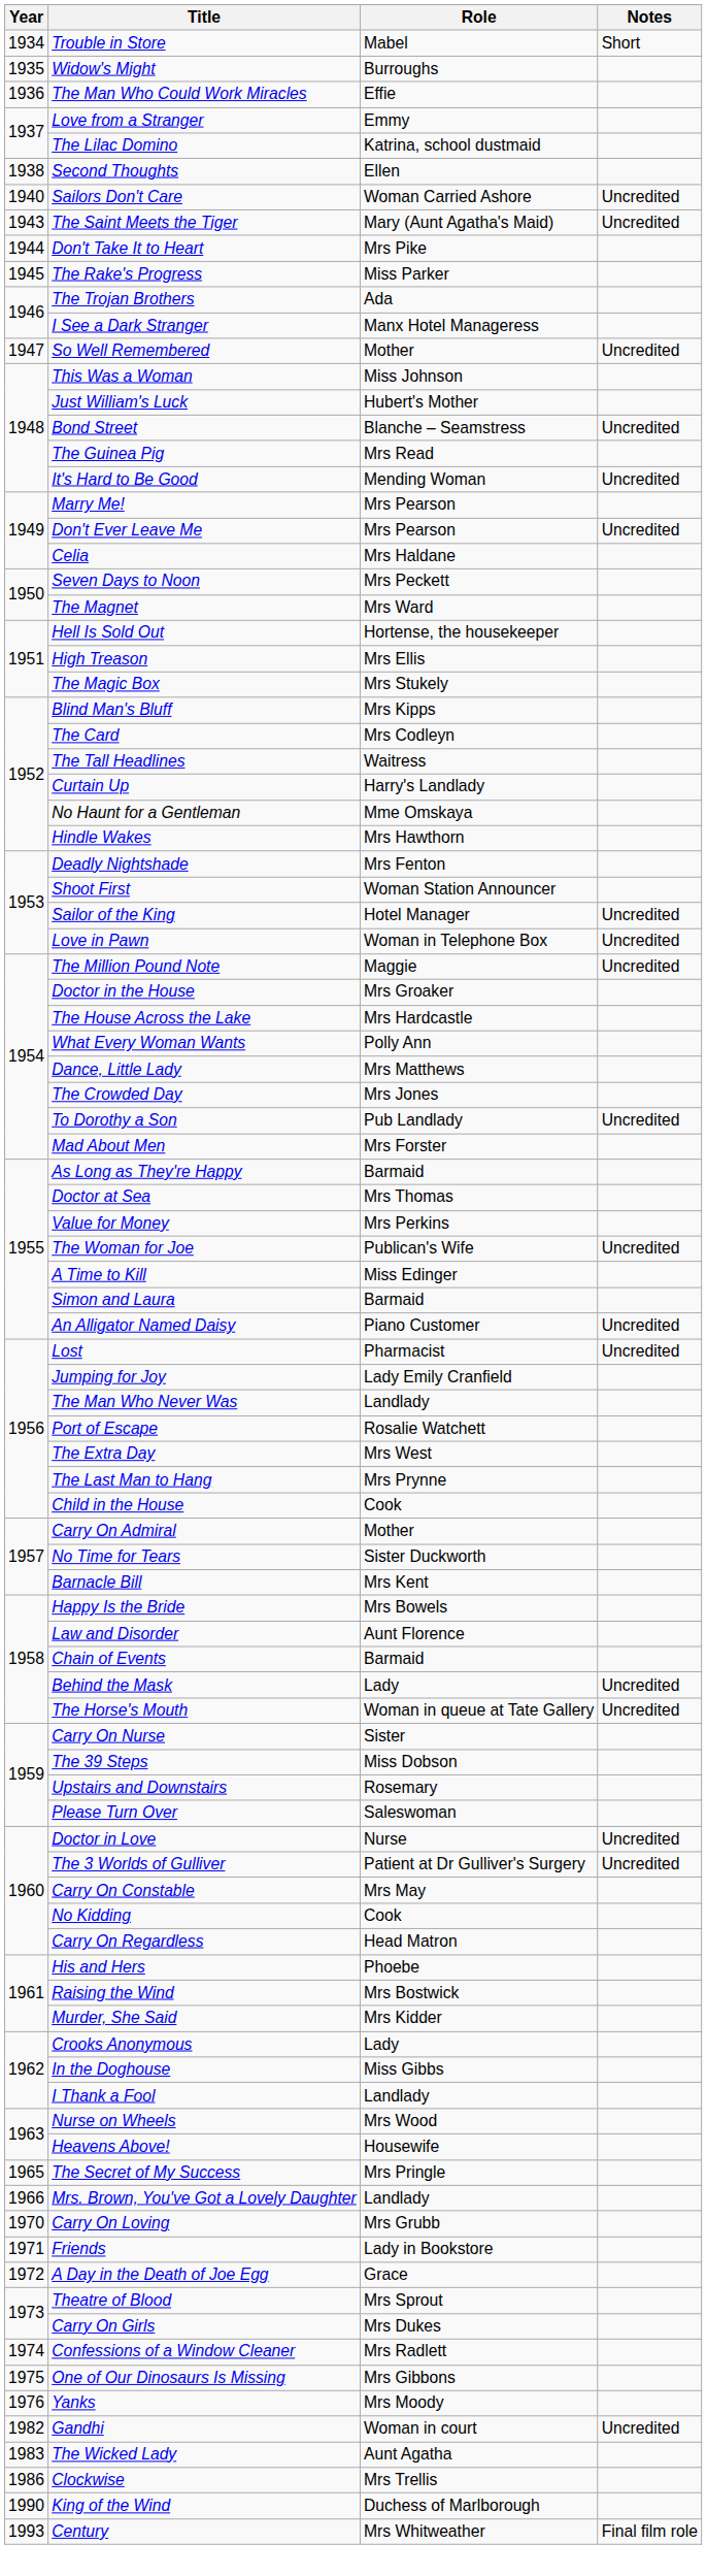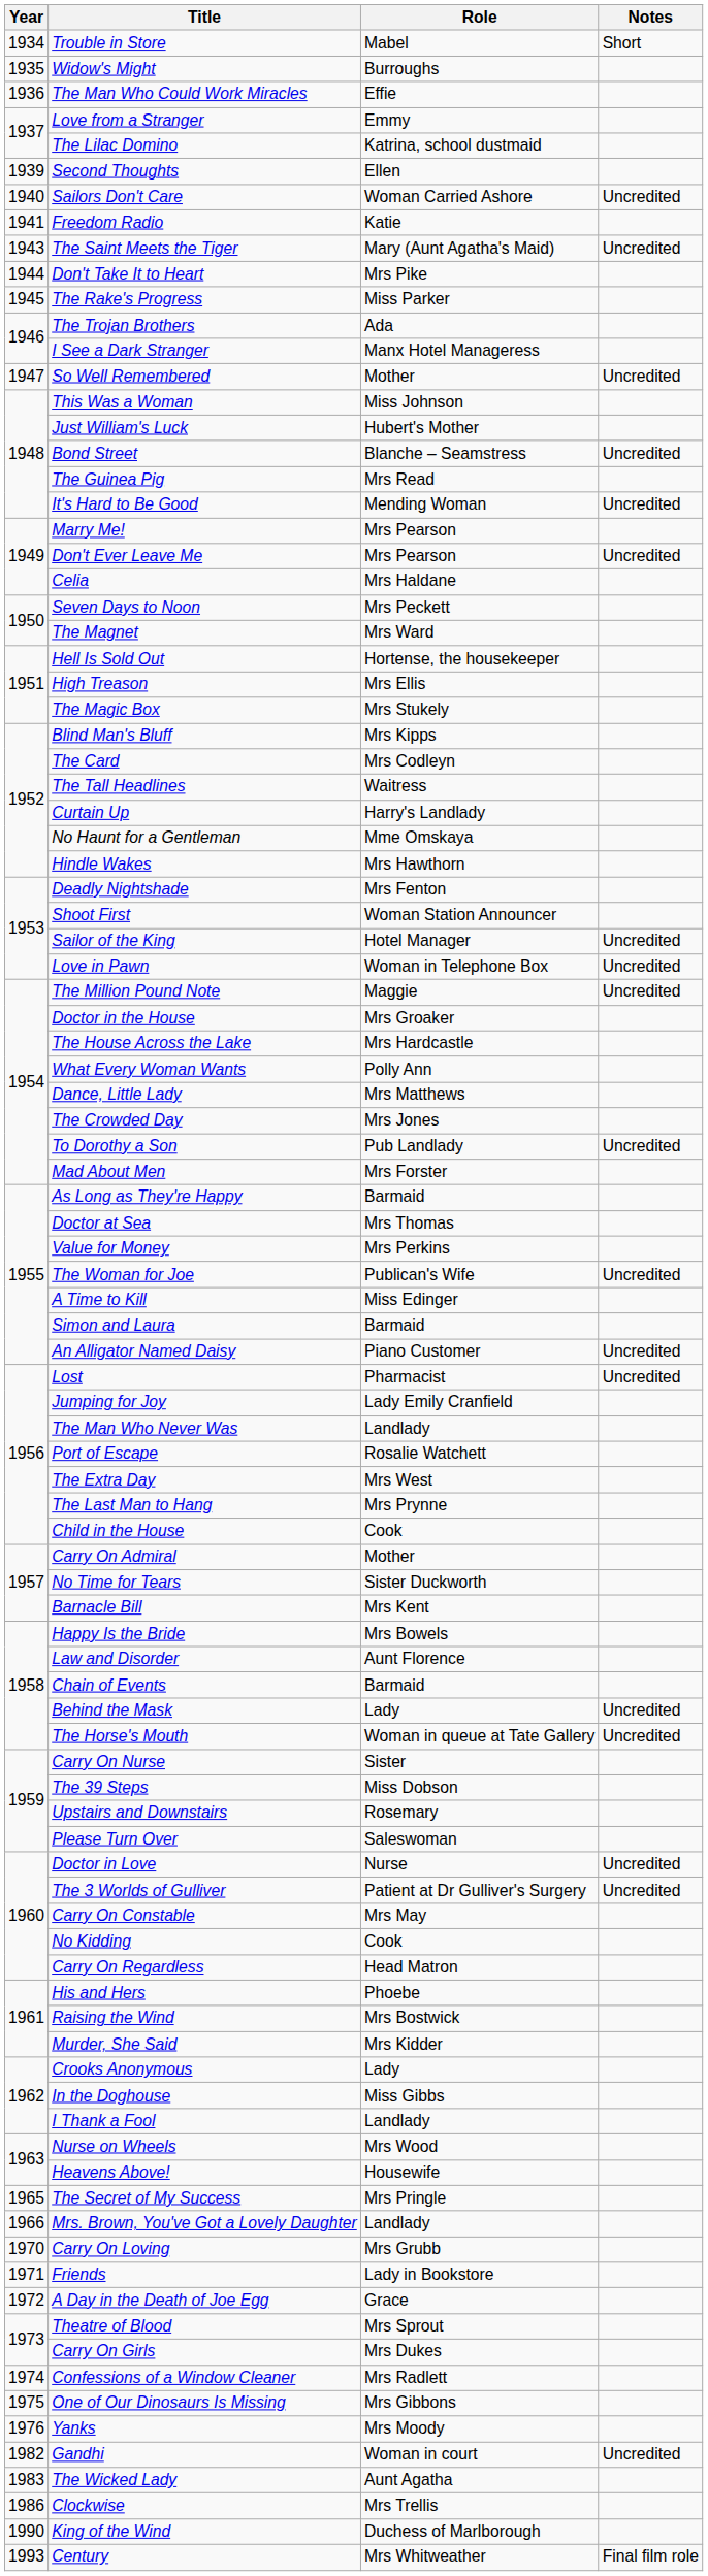 <table class="wikitable sortable">
 <tr>
 <th>Year</th>
 <th>Title</th>
 <th>Role</th>
 <th>Notes</th>
 </tr>
 <tr>
 <td>1934</td>
 <td><em><a href='#'>Trouble in Store</a></em></td>
 <td>Mabel</td>
 <td>Short</td>
 </tr>
 <tr>
 <td>1935</td>
 <td><em><a href='#'>Widow's Might</a></em></td>
 <td>Burroughs</td>
 <td></td>
 </tr>
 <tr>
 <td>1936</td>
 <td><em><a href='#'>The Man Who Could Work Miracles</a></em></td>
 <td>Effie</td>
 <td></td>
 </tr>
 <tr>
 <td rowspan=2>1937</td>
 <td><em><a href='#'>Love from a Stranger</a></em></td>
 <td>Emmy</td>
 <td></td>
 </tr>
 <tr>
 <td><em><a href='#'>The Lilac Domino</a></em></td>
 <td>Katrina, school dustmaid</td>
 <td></td>
 </tr>
 <tr>
-<td>1938</td>
+<td>1939</td>
 <td><em><a href='#'>Second Thoughts</a></em></td>
 <td>Ellen</td>
 <td></td>
 </tr>
 <tr>
 <td>1940</td>
 <td><em><a href='#'>Sailors Don't Care</a></em></td>
 <td>Woman Carried Ashore</td>
 <td>Uncredited</td>
+</tr>
+<tr>
+<td>1941</td>
+<td><em><a href='#'>Freedom Radio</a></em></td>
+<td>Katie</td>
+<td></td>
 </tr>
 <tr>
 <td>1943</td>
 <td><em><a href='#'>The Saint Meets the Tiger</a></em></td>
 <td>Mary (Aunt Agatha's Maid)</td>
 <td>Uncredited</td>
 </tr>
 <tr>
 <td>1944</td>
 <td><em><a href='#'>Don't Take It to Heart</a></em></td>
 <td>Mrs Pike</td>
 <td></td>
 </tr>
 <tr>
 <td>1945</td>
 <td><em><a href='#'>The Rake's Progress</a></em></td>
 <td>Miss Parker</td>
 <td></td>
 </tr>
 <tr>
 <td rowspan=2>1946</td>
 <td><em><a href='#'>The Trojan Brothers</a></em></td>
 <td>Ada</td>
 <td></td>
 </tr>
 <tr>
 <td><em><a href='#'>I See a Dark Stranger</a></em></td>
 <td>Manx Hotel Manageress</td>
 <td></td>
 </tr>
 <tr>
 <td>1947</td>
 <td><em><a href='#'>So Well Remembered</a></em></td>
 <td>Mother</td>
 <td>Uncredited</td>
 </tr>
 <tr>
 <td rowspan=5>1948</td>
 <td><em><a href='#'>This Was a Woman</a></em></td>
 <td>Miss Johnson</td>
 <td></td>
 </tr>
 <tr>
 <td><em><a href='#'>Just William's Luck</a></em></td>
 <td>Hubert's Mother</td>
 <td></td>
 </tr>
 <tr>
 <td><em><a href='#'>Bond Street</a></em></td>
 <td>Blanche – Seamstress</td>
 <td>Uncredited</td>
 </tr>
 <tr>
 <td><em><a href='#'>The Guinea Pig</a></em></td>
 <td>Mrs Read</td>
 <td></td>
 </tr>
 <tr>
 <td><em><a href='#'>It's Hard to Be Good</a></em></td>
 <td>Mending Woman</td>
 <td>Uncredited</td>
 </tr>
 <tr>
 <td rowspan=3>1949</td>
 <td><em><a href='#'>Marry Me!</a></em></td>
 <td>Mrs Pearson</td>
 <td></td>
 </tr>
 <tr>
 <td><em><a href='#'>Don't Ever Leave Me</a></em></td>
 <td>Mrs Pearson</td>
 <td>Uncredited</td>
 </tr>
 <tr>
 <td><em><a href='#'>Celia</a></em></td>
 <td>Mrs Haldane</td>
 <td></td>
 </tr>
 <tr>
 <td rowspan=2>1950</td>
 <td><em><a href='#'>Seven Days to Noon</a></em></td>
 <td>Mrs Peckett</td>
 <td></td>
 </tr>
 <tr>
 <td><em><a href='#'>The Magnet</a></em></td>
 <td>Mrs Ward</td>
 <td></td>
 </tr>
 <tr>
 <td rowspan=3>1951</td>
 <td><em><a href='#'>Hell Is Sold Out</a></em></td>
 <td>Hortense, the housekeeper</td>
 <td></td>
 </tr>
 <tr>
 <td><em><a href='#'>High Treason</a></em></td>
 <td>Mrs Ellis</td>
 <td></td>
 </tr>
 <tr>
 <td><em><a href='#'>The Magic Box</a></em></td>
 <td>Mrs Stukely</td>
 <td></td>
 </tr>
 <tr>
 <td rowspan=6>1952</td>
 <td><em><a href='#'>Blind Man's Bluff</a></em></td>
 <td>Mrs Kipps</td>
 <td></td>
 </tr>
 <tr>
 <td><em><a href='#'>The Card</a></em></td>
 <td>Mrs Codleyn</td>
 <td></td>
 </tr>
 <tr>
 <td><em><a href='#'>The Tall Headlines</a></em></td>
 <td>Waitress</td>
 <td></td>
 </tr>
 <tr>
 <td><em><a href='#'>Curtain Up</a></em></td>
 <td>Harry's Landlady</td>
 <td></td>
 </tr>
 <tr>
 <td><em>No Haunt for a Gentleman</em></td>
 <td>Mme Omskaya</td>
 <td></td>
 </tr>
 <tr>
 <td><em><a href='#'>Hindle Wakes</a></em></td>
 <td>Mrs Hawthorn</td>
 <td></td>
 </tr>
 <tr>
 <td rowspan=4>1953</td>
 <td><em><a href='#'>Deadly Nightshade</a></em></td>
 <td>Mrs Fenton</td>
 <td></td>
 </tr>
 <tr>
 <td><em><a href='#'>Shoot First</a></em></td>
 <td>Woman Station Announcer</td>
 <td></td>
 </tr>
 <tr>
 <td><em><a href='#'>Sailor of the King</a></em></td>
 <td>Hotel Manager</td>
 <td>Uncredited</td>
 </tr>
 <tr>
 <td><em><a href='#'>Love in Pawn</a></em></td>
 <td>Woman in Telephone Box</td>
 <td>Uncredited</td>
 </tr>
 <tr>
 <td rowspan=8>1954</td>
 <td><em><a href='#'>The Million Pound Note</a></em></td>
 <td>Maggie</td>
 <td>Uncredited</td>
 </tr>
 <tr>
 <td><em><a href='#'>Doctor in the House</a></em></td>
 <td>Mrs Groaker</td>
 <td></td>
 </tr>
 <tr>
 <td><em><a href='#'>The House Across the Lake</a></em></td>
 <td>Mrs Hardcastle</td>
 <td></td>
 </tr>
 <tr>
 <td><em><a href='#'>What Every Woman Wants</a></em></td>
 <td>Polly Ann</td>
 <td></td>
 </tr>
 <tr>
 <td><em><a href='#'>Dance, Little Lady</a></em></td>
 <td>Mrs Matthews</td>
 <td></td>
 </tr>
 <tr>
 <td><em><a href='#'>The Crowded Day</a></em></td>
 <td>Mrs Jones</td>
 <td></td>
 </tr>
 <tr>
 <td><em><a href='#'>To Dorothy a Son</a></em></td>
 <td>Pub Landlady</td>
 <td>Uncredited</td>
 </tr>
 <tr>
 <td><em><a href='#'>Mad About Men</a></em></td>
 <td>Mrs Forster</td>
 <td></td>
 </tr>
 <tr>
 <td rowspan=7>1955</td>
 <td><em><a href='#'>As Long as They're Happy</a></em></td>
 <td>Barmaid</td>
 <td></td>
 </tr>
 <tr>
 <td><em><a href='#'>Doctor at Sea</a></em></td>
 <td>Mrs Thomas</td>
 <td></td>
 </tr>
 <tr>
 <td><em><a href='#'>Value for Money</a></em></td>
 <td>Mrs Perkins</td>
 <td></td>
 </tr>
 <tr>
 <td><em><a href='#'>The Woman for Joe</a></em></td>
 <td>Publican's Wife</td>
 <td>Uncredited</td>
 </tr>
 <tr>
 <td><em><a href='#'>A Time to Kill</a></em></td>
 <td>Miss Edinger</td>
 <td></td>
 </tr>
 <tr>
 <td><em><a href='#'>Simon and Laura</a></em></td>
 <td>Barmaid</td>
 <td></td>
 </tr>
 <tr>
 <td><em><a href='#'>An Alligator Named Daisy</a></em></td>
 <td>Piano Customer</td>
 <td>Uncredited</td>
 </tr>
 <tr>
 <td rowspan=7>1956</td>
 <td><em><a href='#'>Lost</a></em></td>
 <td>Pharmacist</td>
 <td>Uncredited</td>
 </tr>
 <tr>
 <td><em><a href='#'>Jumping for Joy</a></em></td>
 <td>Lady Emily Cranfield</td>
 <td></td>
 </tr>
 <tr>
 <td><em><a href='#'>The Man Who Never Was</a></em></td>
 <td>Landlady</td>
 <td></td>
 </tr>
 <tr>
 <td><em><a href='#'>Port of Escape</a></em></td>
 <td>Rosalie Watchett</td>
 <td></td>
 </tr>
 <tr>
 <td><em><a href='#'>The Extra Day</a></em></td>
 <td>Mrs West</td>
 <td></td>
 </tr>
 <tr>
 <td><em><a href='#'>The Last Man to Hang</a></em></td>
 <td>Mrs Prynne</td>
 <td></td>
 </tr>
 <tr>
 <td><em><a href='#'>Child in the House</a></em></td>
 <td>Cook</td>
 <td></td>
 </tr>
 <tr>
 <td rowspan=3>1957</td>
 <td><em><a href='#'>Carry On Admiral</a></em></td>
 <td>Mother</td>
 <td></td>
 </tr>
 <tr>
 <td><em><a href='#'>No Time for Tears</a></em></td>
 <td>Sister Duckworth</td>
 <td></td>
 </tr>
 <tr>
 <td><em><a href='#'>Barnacle Bill</a></em></td>
 <td>Mrs Kent</td>
 <td></td>
 </tr>
 <tr>
 <td rowspan=5>1958</td>
 <td><em><a href='#'>Happy Is the Bride</a></em></td>
 <td>Mrs Bowels</td>
 <td></td>
 </tr>
 <tr>
 <td><em><a href='#'>Law and Disorder</a></em></td>
 <td>Aunt Florence</td>
 <td></td>
 </tr>
 <tr>
 <td><em><a href='#'>Chain of Events</a></em></td>
 <td>Barmaid</td>
 <td></td>
 </tr>
 <tr>
 <td><em><a href='#'>Behind the Mask</a></em></td>
 <td>Lady</td>
 <td>Uncredited</td>
 </tr>
 <tr>
 <td><em><a href='#'>The Horse's Mouth</a></em></td>
 <td>Woman in queue at Tate Gallery</td>
 <td>Uncredited</td>
 </tr>
 <tr>
 <td rowspan=4>1959</td>
 <td><em><a href='#'>Carry On Nurse</a></em></td>
 <td>Sister</td>
 <td></td>
 </tr>
 <tr>
 <td><em><a href='#'>The 39 Steps</a></em></td>
 <td>Miss Dobson</td>
 <td></td>
 </tr>
 <tr>
 <td><em><a href='#'>Upstairs and Downstairs</a></em></td>
 <td>Rosemary</td>
 <td></td>
 </tr>
 <tr>
 <td><em><a href='#'>Please Turn Over</a></em></td>
 <td>Saleswoman</td>
 <td></td>
 </tr>
 <tr>
 <td rowspan=5>1960</td>
 <td><em><a href='#'>Doctor in Love</a></em></td>
 <td>Nurse</td>
 <td>Uncredited</td>
 </tr>
 <tr>
 <td><em><a href='#'>The 3 Worlds of Gulliver</a></em></td>
 <td>Patient at Dr Gulliver's Surgery</td>
 <td>Uncredited</td>
 </tr>
 <tr>
 <td><em><a href='#'>Carry On Constable</a></em></td>
 <td>Mrs May</td>
 <td></td>
 </tr>
 <tr>
 <td><em><a href='#'>No Kidding</a></em></td>
 <td>Cook</td>
 <td></td>
 </tr>
 <tr>
 <td><em><a href='#'>Carry On Regardless</a></em></td>
 <td>Head Matron</td>
 <td></td>
 </tr>
 <tr>
 <td rowspan=3>1961</td>
 <td><em><a href='#'>His and Hers</a></em></td>
 <td>Phoebe</td>
 <td></td>
 </tr>
 <tr>
 <td><em><a href='#'>Raising the Wind</a></em></td>
 <td>Mrs Bostwick</td>
 <td></td>
 </tr>
 <tr>
 <td><em><a href='#'>Murder, She Said</a></em></td>
 <td>Mrs Kidder</td>
 <td></td>
 </tr>
 <tr>
 <td rowspan=3>1962</td>
 <td><em><a href='#'>Crooks Anonymous</a></em></td>
 <td>Lady</td>
 <td></td>
 </tr>
 <tr>
 <td><em><a href='#'>In the Doghouse</a></em></td>
 <td>Miss Gibbs</td>
 <td></td>
 </tr>
 <tr>
 <td><em><a href='#'>I Thank a Fool</a></em></td>
 <td>Landlady</td>
 <td></td>
 </tr>
 <tr>
 <td rowspan=2>1963</td>
 <td><em><a href='#'>Nurse on Wheels</a></em></td>
 <td>Mrs Wood</td>
 <td></td>
 </tr>
 <tr>
 <td><em><a href='#'>Heavens Above!</a></em></td>
 <td>Housewife</td>
 <td></td>
 </tr>
 <tr>
 <td>1965</td>
 <td><em><a href='#'>The Secret of My Success</a></em></td>
 <td>Mrs Pringle</td>
 <td></td>
 </tr>
 <tr>
 <td>1966</td>
 <td><em><a href='#'>Mrs. Brown, You've Got a Lovely Daughter</a></em></td>
 <td>Landlady</td>
 <td></td>
 </tr>
 <tr>
 <td>1970</td>
 <td><em><a href='#'>Carry On Loving</a></em></td>
 <td>Mrs Grubb</td>
 <td></td>
 </tr>
 <tr>
 <td>1971</td>
 <td><em><a href='#'>Friends</a></em></td>
 <td>Lady in Bookstore</td>
 <td></td>
 </tr>
 <tr>
 <td>1972</td>
 <td><em><a href='#'>A Day in the Death of Joe Egg</a></em></td>
 <td>Grace</td>
 <td></td>
 </tr>
 <tr>
 <td rowspan=2>1973</td>
 <td><em><a href='#'>Theatre of Blood</a></em></td>
 <td>Mrs Sprout</td>
 <td></td>
 </tr>
 <tr>
 <td><em><a href='#'>Carry On Girls</a></em></td>
 <td>Mrs Dukes</td>
 <td></td>
 </tr>
 <tr>
 <td>1974</td>
 <td><em><a href='#'>Confessions of a Window Cleaner</a></em></td>
 <td>Mrs Radlett</td>
 <td></td>
 </tr>
 <tr>
 <td>1975</td>
 <td><em><a href='#'>One of Our Dinosaurs Is Missing</a></em></td>
 <td>Mrs Gibbons</td>
 <td></td>
 </tr>
 <tr>
 <td>1976</td>
 <td><em><a href='#'>Yanks</a></em></td>
 <td>Mrs Moody</td>
 <td></td>
 </tr>
 <tr>
 <td>1982</td>
 <td><em><a href='#'>Gandhi</a></em></td>
 <td>Woman in court</td>
 <td>Uncredited</td>
 </tr>
 <tr>
 <td>1983</td>
 <td><em><a href='#'>The Wicked Lady</a></em></td>
 <td>Aunt Agatha</td>
 <td></td>
 </tr>
 <tr>
 <td>1986</td>
 <td><em><a href='#'>Clockwise</a></em></td>
 <td>Mrs Trellis</td>
 <td></td>
 </tr>
 <tr>
 <td>1990</td>
 <td><em><a href='#'>King of the Wind</a></em></td>
 <td>Duchess of Marlborough</td>
 <td></td>
 </tr>
 <tr>
 <td>1993</td>
 <td><em><a href='#'>Century</a></em></td>
 <td>Mrs Whitweather</td>
 <td>Final film role</td>
 </tr>
 </table>
